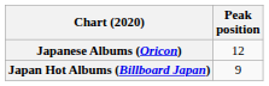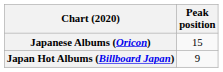 <table class="wikitable plainrowheaders" style="text-align:center">
 <tr>
 <th scope="col">Chart (2020)</th>
 <th scope="col">Peak<br>position</th>
 </tr>
 <tr>
 <th scope="row">Japanese Albums (<em><a href='#'>Oricon</a></em>)</th>
-<td>12</td>
+<td>15</td>
 </tr>
 <tr>
 <th scope="row">Japan Hot Albums (<em><a href='#'>Billboard Japan</a></em>)</th>
 <td>9</td>
 </tr>
 </table>
